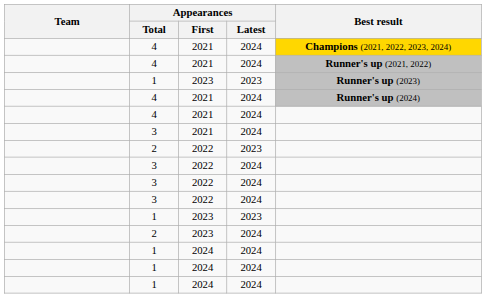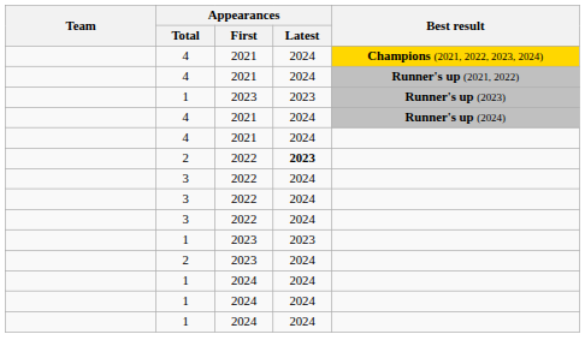 <table class="wikitable sortable" style="text-align: center;">
 <tr>
 <th rowspan="2" style="width:180px;">Team</th>
 <th colspan=3>Appearances</th>
 <th rowspan="2" style="width:300px;">Best result</th>
 </tr>
 <tr>
 <th width=65>Total</th>
 <th width=65>First</th>
 <th width=65>Latest</th>
 </tr>
 <tr>
 <td></td>
 <td>4</td>
 <td>2021</td>
 <td>2024</td>
 <td style="background:gold;"><strong>Champions</strong> <small>(2021, </small><small>2022</small><small>, 2023</small><small>, 2024)</small></td>
 </tr>
 <tr>
 <td></td>
 <td>4</td>
 <td>2021</td>
 <td>2024</td>
 <td style="background: silver;"><strong>Runner's up</strong> <small>(2021, </small><small>2022)</small></td>
 </tr>
 <tr>
 <td></td>
 <td>1</td>
 <td>2023</td>
 <td>2023</td>
 <td style="background: silver;"><strong>Runner's up</strong> <small>(2023</small><small>)</small></td>
 </tr>
 <tr>
 <td></td>
 <td>4</td>
 <td>2021</td>
 <td>2024</td>
 <td style="background: silver;"><strong>Runner's up</strong> <small>(2024</small><small>)</small></td>
 </tr>
 <tr>
 <td></td>
 <td>4</td>
 <td>2021</td>
 <td>2024</td>
 <td></td>
 </tr>
 <tr>
 <td></td>
-<td>3</td>
-<td>2021</td>
-<td>2024</td>
-<td></td>
-</tr>
-<tr>
-<td></td>
 <td>2</td>
 <td>2022</td>
-<td>2023</td>
+<td><strong>2023</strong></td>
 <td></td>
 </tr>
 <tr>
 <td></td>
 <td>3</td>
 <td>2022</td>
 <td>2024</td>
 <td></td>
 </tr>
 <tr>
 <td></td>
 <td>3</td>
 <td>2022</td>
 <td>2024</td>
 <td></td>
 </tr>
 <tr>
 <td></td>
 <td>3</td>
 <td>2022</td>
 <td>2024</td>
 <td></td>
 </tr>
 <tr>
 <td></td>
 <td>1</td>
 <td>2023</td>
 <td>2023</td>
 <td></td>
 </tr>
 <tr>
 <td></td>
 <td>2</td>
 <td>2023</td>
 <td>2024</td>
 <td></td>
 </tr>
 <tr>
 <td></td>
 <td>1</td>
 <td>2024</td>
 <td>2024</td>
 <td></td>
 </tr>
 <tr>
 <td></td>
 <td>1</td>
 <td>2024</td>
 <td>2024</td>
 <td></td>
 </tr>
 <tr>
 <td></td>
 <td>1</td>
 <td>2024</td>
 <td>2024</td>
 <td></td>
 </tr>
 </table>
